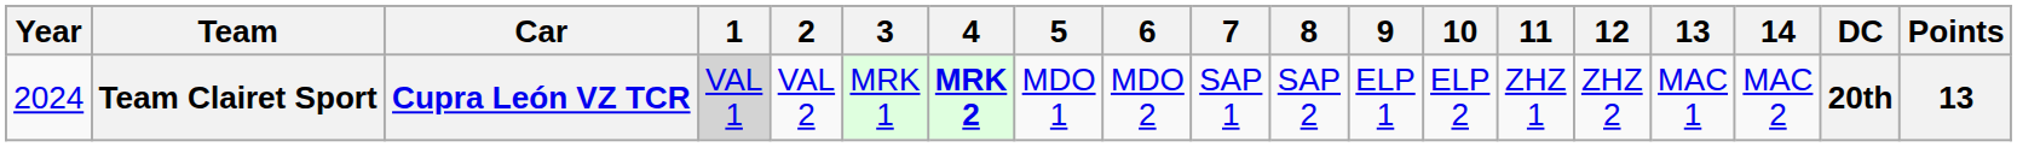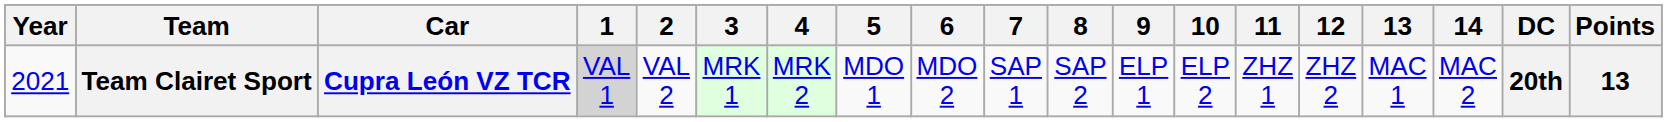 <table class="wikitable" style="text-align:center; font-size:85%">
 <tr>
 <th>Year</th>
 <th>Team</th>
 <th>Car</th>
 <th>1</th>
 <th>2</th>
 <th>3</th>
 <th>4</th>
 <th>5</th>
 <th>6</th>
 <th>7</th>
 <th>8</th>
 <th>9</th>
 <th>10</th>
 <th>11</th>
 <th>12</th>
 <th>13</th>
 <th>14</th>
 <th>DC</th>
 <th>Points</th>
 </tr>
 <tr>
-<td><a href='#'>2024</a></td>
+<td><a href='#'>2021</a></td>
 <th nowrap>Team Clairet Sport</th>
 <th nowrap><a href='#'>Cupra León VZ TCR</a></th>
 <td style="background: lightgrey;"><a href='#'>VAL<br>1</a></td>
 <td><a href='#'>VAL<br>2</a></td>
 <td style="background:#DFFFDF;"><a href='#'>MRK<br>1</a><br></td>
-<td style="background:#DFFFDF;"><strong><a href='#'>MRK<br>2</a><br></strong></td>
+<td style="background:#DFFFDF;"><a href='#'>MRK<br>2</a><br></td>
 <td><a href='#'>MDO<br>1</a></td>
 <td><a href='#'>MDO<br>2</a></td>
 <td><a href='#'>SAP<br>1</a></td>
 <td><a href='#'>SAP<br>2</a></td>
 <td><a href='#'>ELP<br>1</a></td>
 <td><a href='#'>ELP<br>2</a></td>
 <td><a href='#'>ZHZ<br>1</a></td>
 <td><a href='#'>ZHZ<br>2</a></td>
 <td><a href='#'>MAC<br>1</a></td>
 <td><a href='#'>MAC<br>2</a></td>
 <th>20th</th>
 <th>13</th>
 </tr>
 </table>
